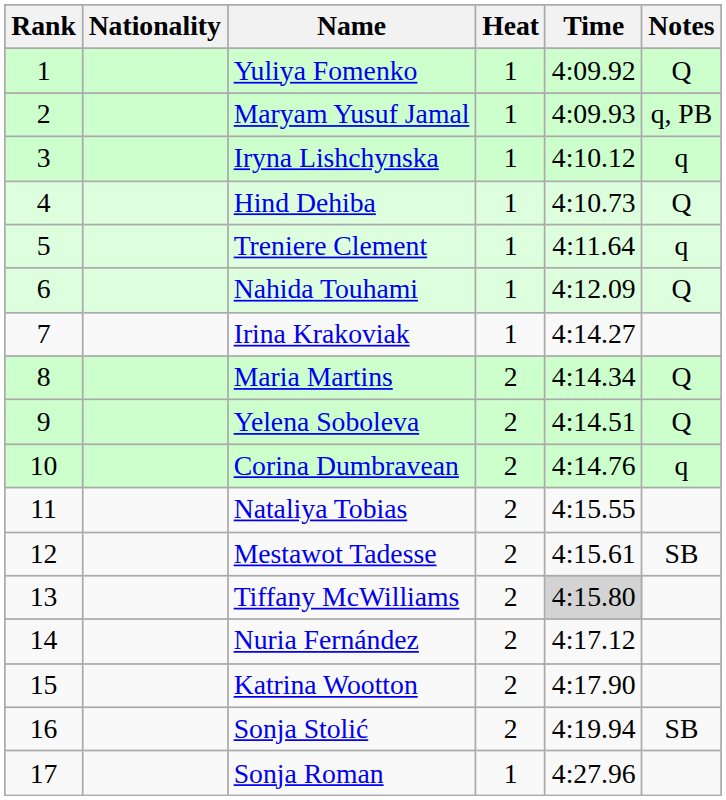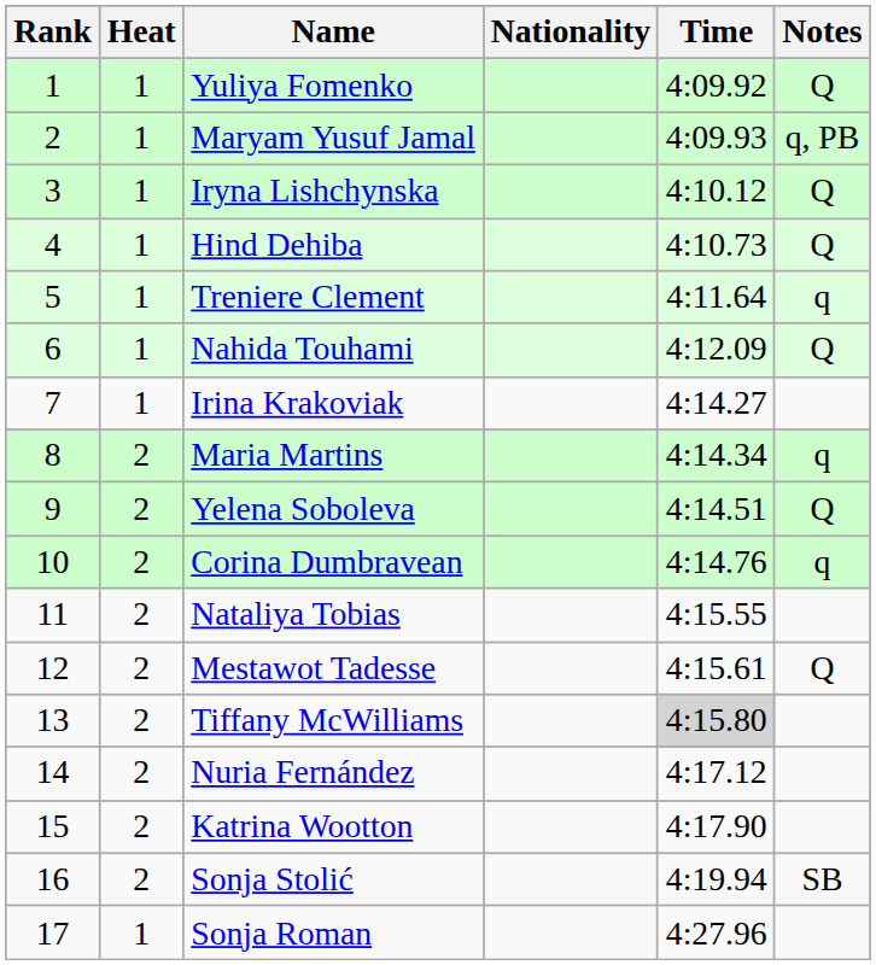 <table class="wikitable sortable" style="text-align:center">
 <tr>
 <th>Rank</th>
+<th>Heat</th>
+<th>Name</th>
 <th>Nationality</th>
-<th>Name</th>
-<th>Heat</th>
 <th>Time</th>
 <th>Notes</th>
 </tr>
 <tr bgcolor=ccffcc>
 <td>1</td>
+<td>1</td>
+<td align="left"><a href='#'>Yuliya Fomenko</a></td>
 <td align=left></td>
-<td align="left"><a href='#'>Yuliya Fomenko</a></td>
-<td>1</td>
 <td>4:09.92</td>
 <td>Q</td>
 </tr>
 <tr bgcolor=ccffcc>
 <td>2</td>
+<td>1</td>
+<td align="left"><a href='#'>Maryam Yusuf Jamal</a></td>
 <td align=left></td>
-<td align="left"><a href='#'>Maryam Yusuf Jamal</a></td>
-<td>1</td>
 <td>4:09.93</td>
 <td>q, PB</td>
 </tr>
 <tr bgcolor=ccffcc>
 <td>3</td>
+<td>1</td>
+<td align="left"><a href='#'>Iryna Lishchynska</a></td>
 <td align=left></td>
-<td align="left"><a href='#'>Iryna Lishchynska</a></td>
-<td>1</td>
 <td>4:10.12</td>
-<td>q</td>
+<td>Q</td>
 </tr>
 <tr bgcolor=ddffdd>
 <td>4</td>
+<td>1</td>
+<td align="left"><a href='#'>Hind Dehiba</a></td>
 <td align=left></td>
-<td align="left"><a href='#'>Hind Dehiba</a></td>
-<td>1</td>
 <td>4:10.73</td>
 <td>Q</td>
 </tr>
 <tr bgcolor=ddffdd>
 <td>5</td>
+<td>1</td>
+<td align="left"><a href='#'>Treniere Clement</a></td>
 <td align=left></td>
-<td align="left"><a href='#'>Treniere Clement</a></td>
-<td>1</td>
 <td>4:11.64</td>
 <td>q</td>
 </tr>
 <tr bgcolor=ddffdd>
 <td>6</td>
+<td>1</td>
+<td align="left"><a href='#'>Nahida Touhami</a></td>
 <td align=left></td>
-<td align="left"><a href='#'>Nahida Touhami</a></td>
-<td>1</td>
 <td>4:12.09</td>
 <td>Q</td>
 </tr>
 <tr>
 <td>7</td>
+<td>1</td>
+<td align="left"><a href='#'>Irina Krakoviak</a></td>
 <td align=left></td>
-<td align="left"><a href='#'>Irina Krakoviak</a></td>
-<td>1</td>
 <td>4:14.27</td>
 <td></td>
 </tr>
 <tr bgcolor=ccffcc>
 <td>8</td>
+<td>2</td>
+<td align="left"><a href='#'>Maria Martins</a></td>
 <td align=left></td>
-<td align="left"><a href='#'>Maria Martins</a></td>
-<td>2</td>
 <td>4:14.34</td>
-<td>Q</td>
+<td>q</td>
 </tr>
 <tr bgcolor=ccffcc>
 <td>9</td>
+<td>2</td>
+<td align="left"><a href='#'>Yelena Soboleva</a></td>
 <td align=left></td>
-<td align="left"><a href='#'>Yelena Soboleva</a></td>
-<td>2</td>
 <td>4:14.51</td>
 <td>Q</td>
 </tr>
 <tr bgcolor=ccffcc>
 <td>10</td>
+<td>2</td>
+<td align="left"><a href='#'>Corina Dumbravean</a></td>
 <td align=left></td>
-<td align="left"><a href='#'>Corina Dumbravean</a></td>
-<td>2</td>
 <td>4:14.76</td>
 <td>q</td>
 </tr>
 <tr>
 <td>11</td>
+<td>2</td>
+<td align="left"><a href='#'>Nataliya Tobias</a></td>
 <td align=left></td>
-<td align="left"><a href='#'>Nataliya Tobias</a></td>
-<td>2</td>
 <td>4:15.55</td>
 <td></td>
 </tr>
 <tr>
 <td>12</td>
+<td>2</td>
+<td align="left"><a href='#'>Mestawot Tadesse</a></td>
 <td align=left></td>
-<td align="left"><a href='#'>Mestawot Tadesse</a></td>
-<td>2</td>
 <td>4:15.61</td>
-<td>SB</td>
+<td>Q</td>
 </tr>
 <tr>
 <td>13</td>
+<td>2</td>
+<td align="left"><a href='#'>Tiffany McWilliams</a></td>
 <td align=left></td>
-<td align="left"><a href='#'>Tiffany McWilliams</a></td>
-<td>2</td>
 <td style="background: lightgrey;">4:15.80</td>
 <td></td>
 </tr>
 <tr>
 <td>14</td>
+<td>2</td>
+<td align="left"><a href='#'>Nuria Fernández</a></td>
 <td align=left></td>
-<td align="left"><a href='#'>Nuria Fernández</a></td>
-<td>2</td>
 <td>4:17.12</td>
 <td></td>
 </tr>
 <tr>
 <td>15</td>
+<td>2</td>
+<td align="left"><a href='#'>Katrina Wootton</a></td>
 <td align=left></td>
-<td align="left"><a href='#'>Katrina Wootton</a></td>
-<td>2</td>
 <td>4:17.90</td>
 <td></td>
 </tr>
 <tr>
 <td>16</td>
+<td>2</td>
+<td align="left"><a href='#'>Sonja Stolić</a></td>
 <td align=left></td>
-<td align="left"><a href='#'>Sonja Stolić</a></td>
-<td>2</td>
 <td>4:19.94</td>
 <td>SB</td>
 </tr>
 <tr>
 <td>17</td>
+<td>1</td>
+<td align="left"><a href='#'>Sonja Roman</a></td>
 <td align=left></td>
-<td align="left"><a href='#'>Sonja Roman</a></td>
-<td>1</td>
 <td>4:27.96</td>
 <td></td>
 </tr>
 </table>
